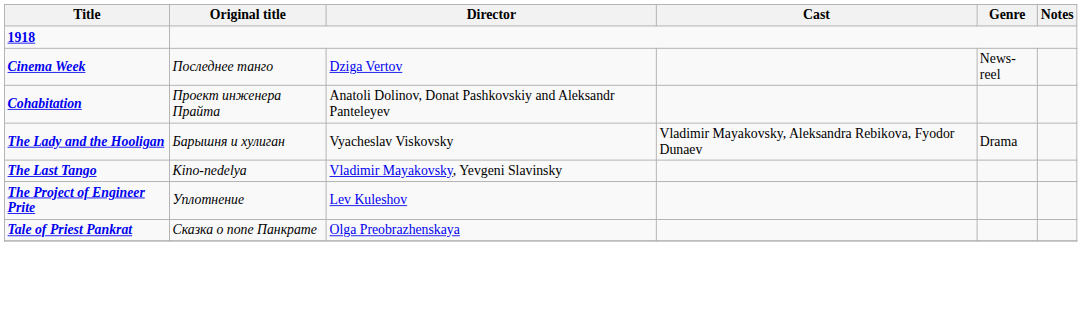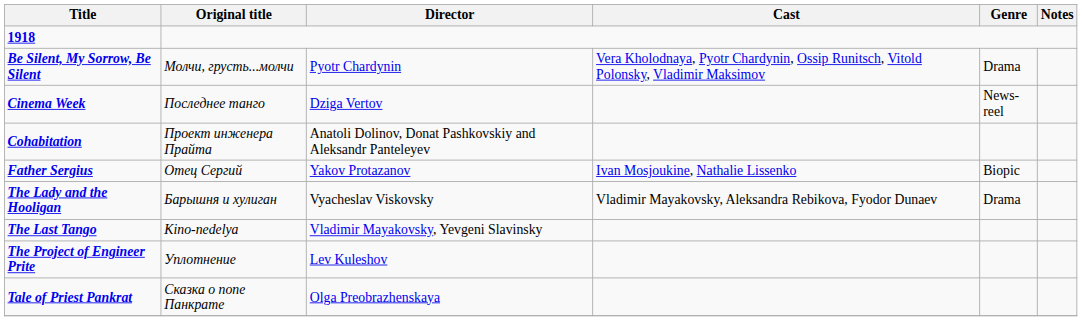 <table class="wikitable">
 <tr>
 <th>Title</th>
 <th>Original title</th>
 <th>Director</th>
 <th>Cast</th>
 <th>Genre</th>
 <th>Notes</th>
 </tr>
 <tr>
 <td><strong><a href='#'>1918</a></strong></td>
+</tr>
+<tr>
+<td><strong><em><a href='#'>Be Silent, My Sorrow, Be Silent</a></em></strong></td>
+<td><em>Молчи, грусть...молчи</em></td>
+<td><a href='#'>Pyotr Chardynin</a></td>
+<td><a href='#'>Vera Kholodnaya</a>, <a href='#'>Pyotr Chardynin</a>, <a href='#'>Ossip Runitsch</a>, <a href='#'>Vitold Polonsky</a>, <a href='#'>Vladimir Maksimov</a></td>
+<td>Drama</td>
+<td></td>
 </tr>
 <tr>
 <td><strong><em><a href='#'>Cinema Week</a></em></strong></td>
 <td><em>Последнее танго</em></td>
 <td><a href='#'>Dziga Vertov</a></td>
 <td></td>
 <td>News-reel</td>
 <td></td>
 </tr>
 <tr>
 <td><strong><em><a href='#'>Cohabitation</a></em></strong></td>
 <td><em>Проект инженера Прайта</em></td>
 <td>Anatoli Dolinov, Donat Pashkovskiy and Aleksandr Panteleyev</td>
 <td></td>
 <td></td>
+<td></td>
+</tr>
+<tr>
+<td><strong><em><a href='#'>Father Sergius</a></em></strong></td>
+<td><em>Отец Сергий</em></td>
+<td><a href='#'>Yakov Protazanov</a></td>
+<td><a href='#'>Ivan Mosjoukine</a>, <a href='#'>Nathalie Lissenko</a></td>
+<td>Biopic</td>
 <td></td>
 </tr>
 <tr>
 <td><strong><em><a href='#'>The Lady and the Hooligan</a></em></strong></td>
 <td><em>Барышня и хулиган</em></td>
 <td>Vyacheslav Viskovsky</td>
 <td>Vladimir Mayakovsky, Aleksandra Rebikova, Fyodor Dunaev</td>
 <td>Drama</td>
 <td></td>
 </tr>
 <tr>
 <td><strong><em><a href='#'>The Last Tango</a></em></strong></td>
 <td><em>Kino-nedelya</em></td>
 <td><a href='#'>Vladimir Mayakovsky</a>, Yevgeni Slavinsky</td>
 <td></td>
 <td></td>
 <td></td>
 </tr>
 <tr>
 <td><strong><em><a href='#'>The Project of Engineer Prite</a></em></strong></td>
 <td><em>Уплотнение</em></td>
 <td><a href='#'>Lev Kuleshov</a></td>
 <td></td>
 <td></td>
 <td></td>
 </tr>
 <tr>
 <td><strong><em><a href='#'>Tale of Priest Pankrat</a></em></strong></td>
 <td><em>Сказка о попе Панкрате</em></td>
 <td><a href='#'>Olga Preobrazhenskaya</a></td>
 <td></td>
 <td></td>
 <td></td>
 </tr>
 <tr>
 </tr>
 </table>
